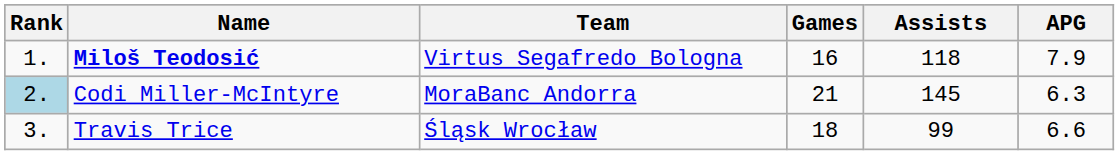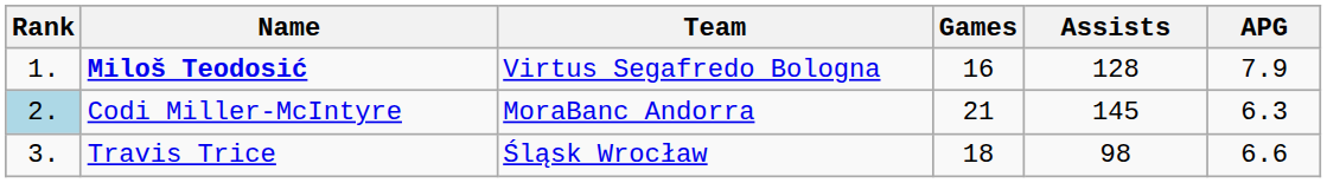 <table class="wikitable" style="text-align: center;">
 <tr>
 <th>Rank</th>
 <th style="width:200px">Name</th>
 <th style="width:210px">Team</th>
 <th>Games</th>
 <th style="width:85px">Assists</th>
 <th style="width:50px">APG</th>
 </tr>
 <tr>
 <td>1.</td>
 <td style="text-align:left;"> <strong><a href='#'>Miloš Teodosić</a></strong></td>
 <td style="text-align:left;"> <a href='#'>Virtus Segafredo Bologna</a></td>
 <td>16</td>
-<td>118</td>
+<td>128</td>
 <td>7.9</td>
 </tr>
 <tr>
 <td style="background: lightblue;">2.</td>
 <td style="text-align:left;"> <a href='#'>Codi Miller-McIntyre</a></td>
 <td style="text-align:left;"> <a href='#'>MoraBanc Andorra</a></td>
 <td>21</td>
 <td>145</td>
 <td>6.3</td>
 </tr>
 <tr>
 <td>3.</td>
 <td style="text-align:left;"> <a href='#'>Travis Trice</a></td>
 <td style="text-align:left;"> <a href='#'>Śląsk Wrocław</a></td>
 <td>18</td>
-<td>99</td>
+<td>98</td>
 <td>6.6</td>
 </tr>
 </table>
